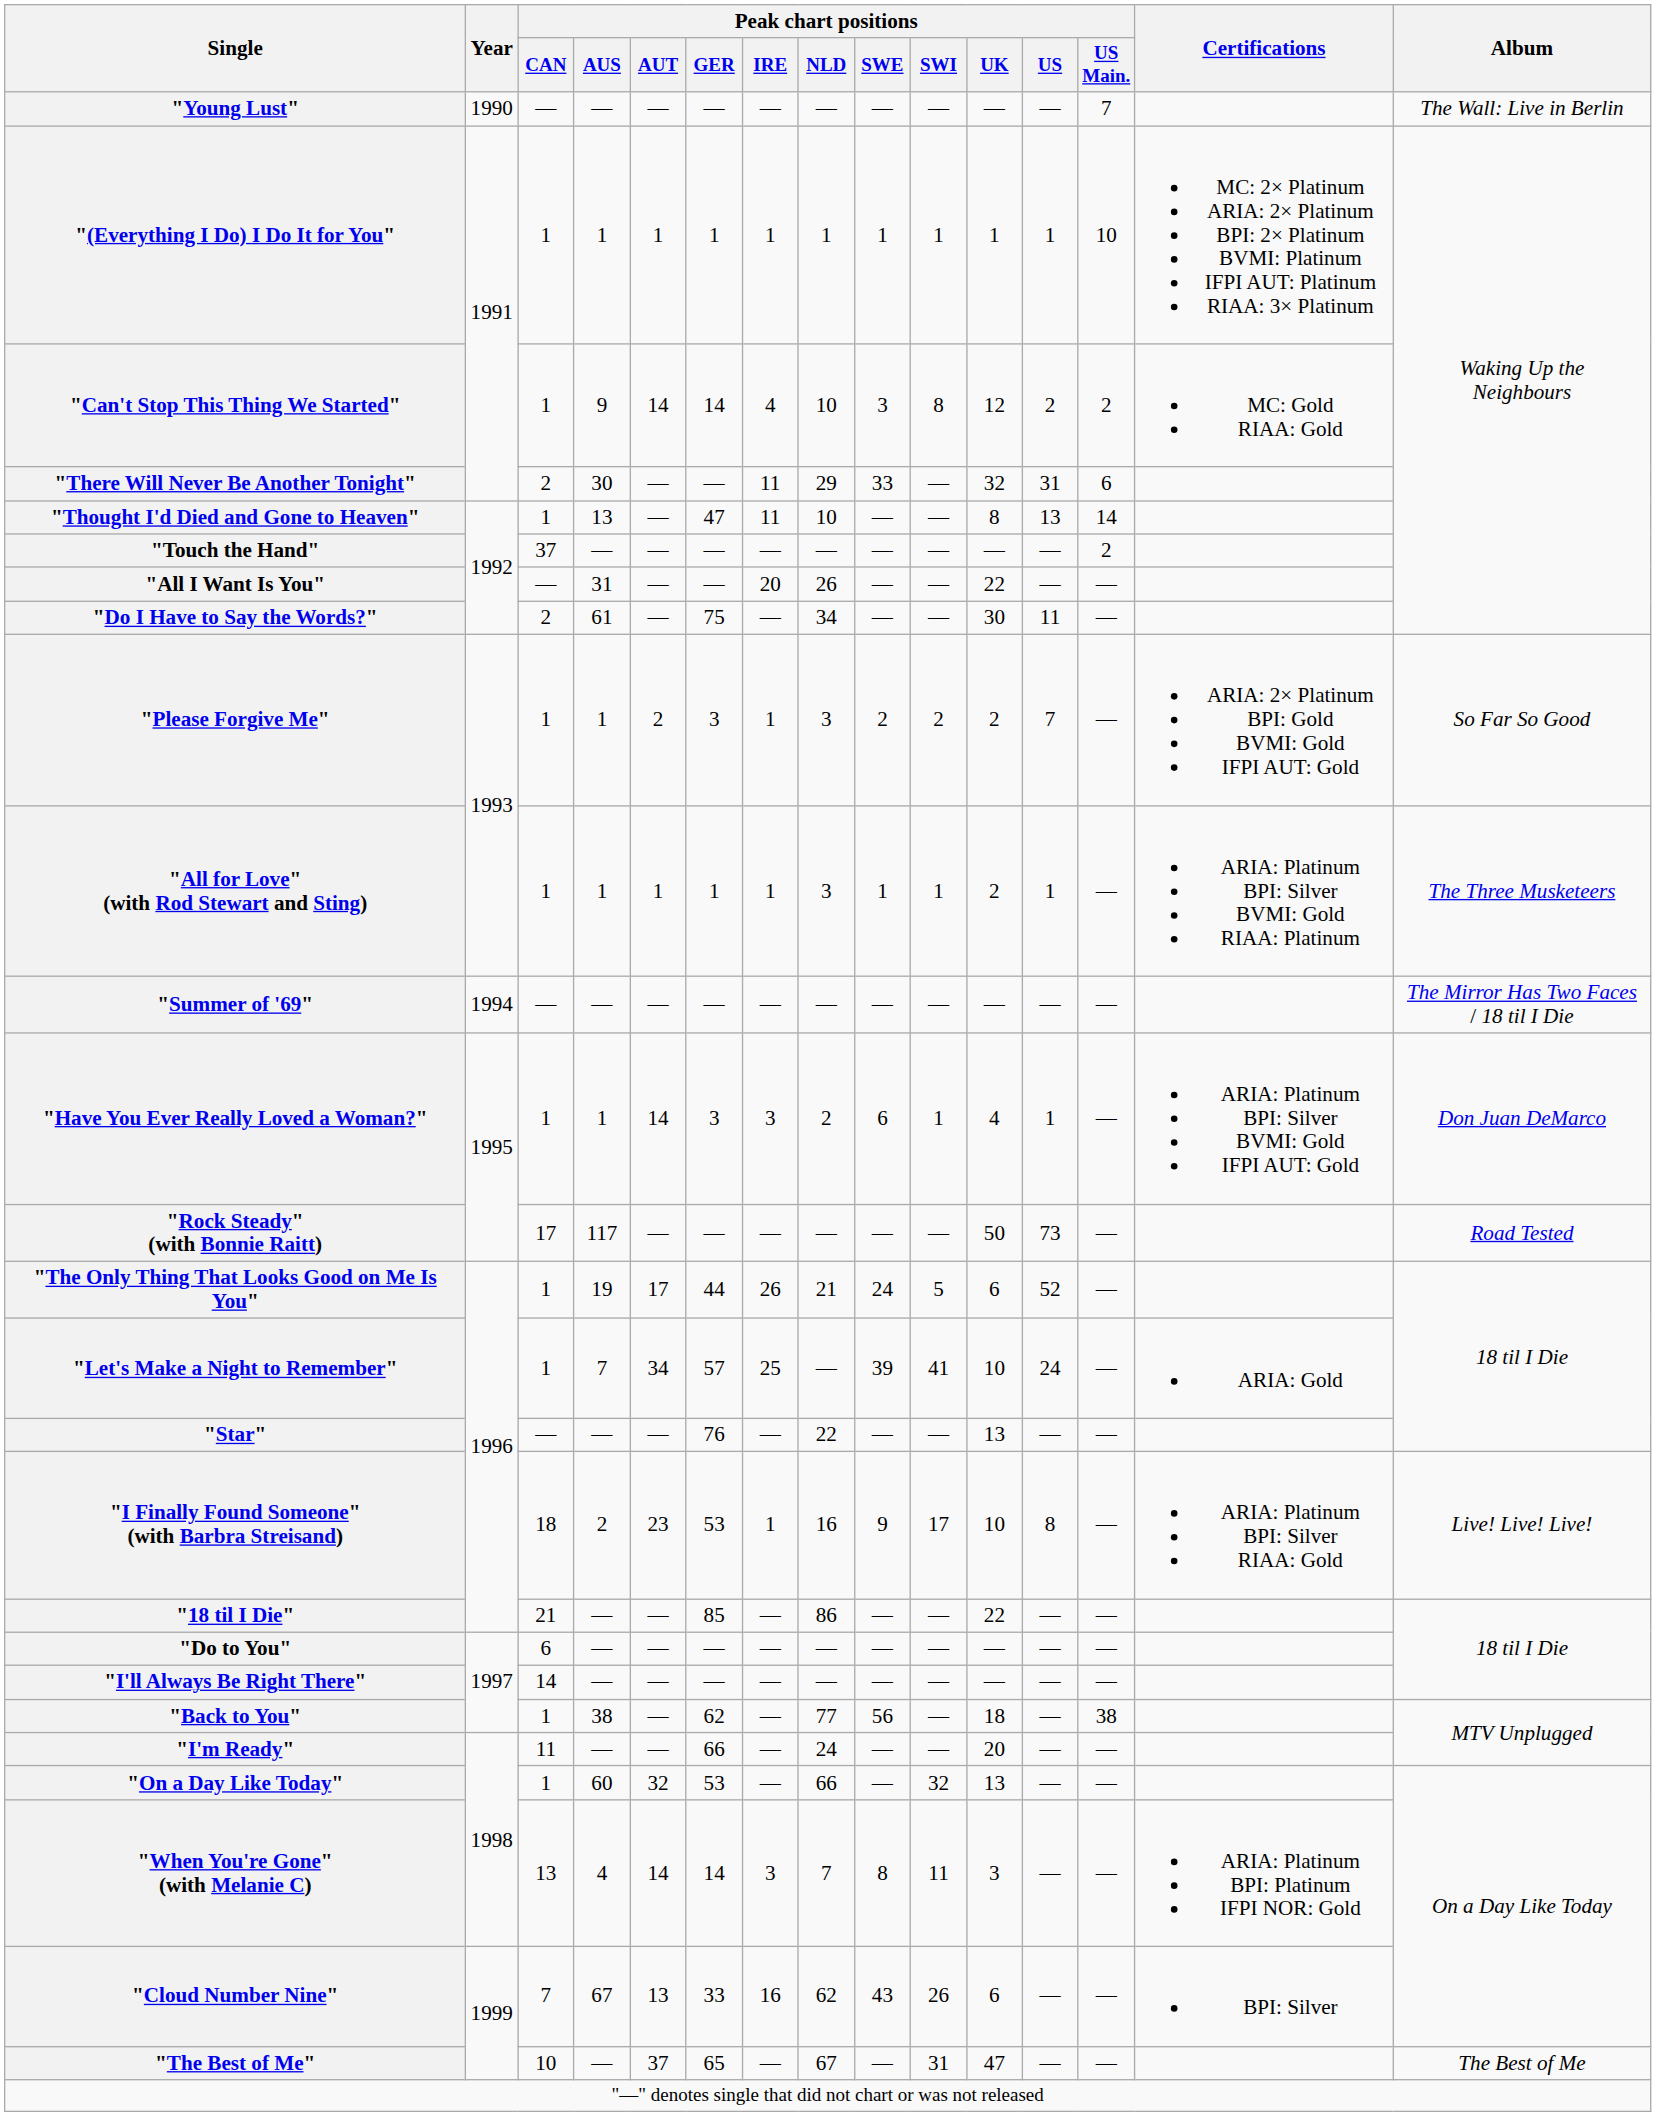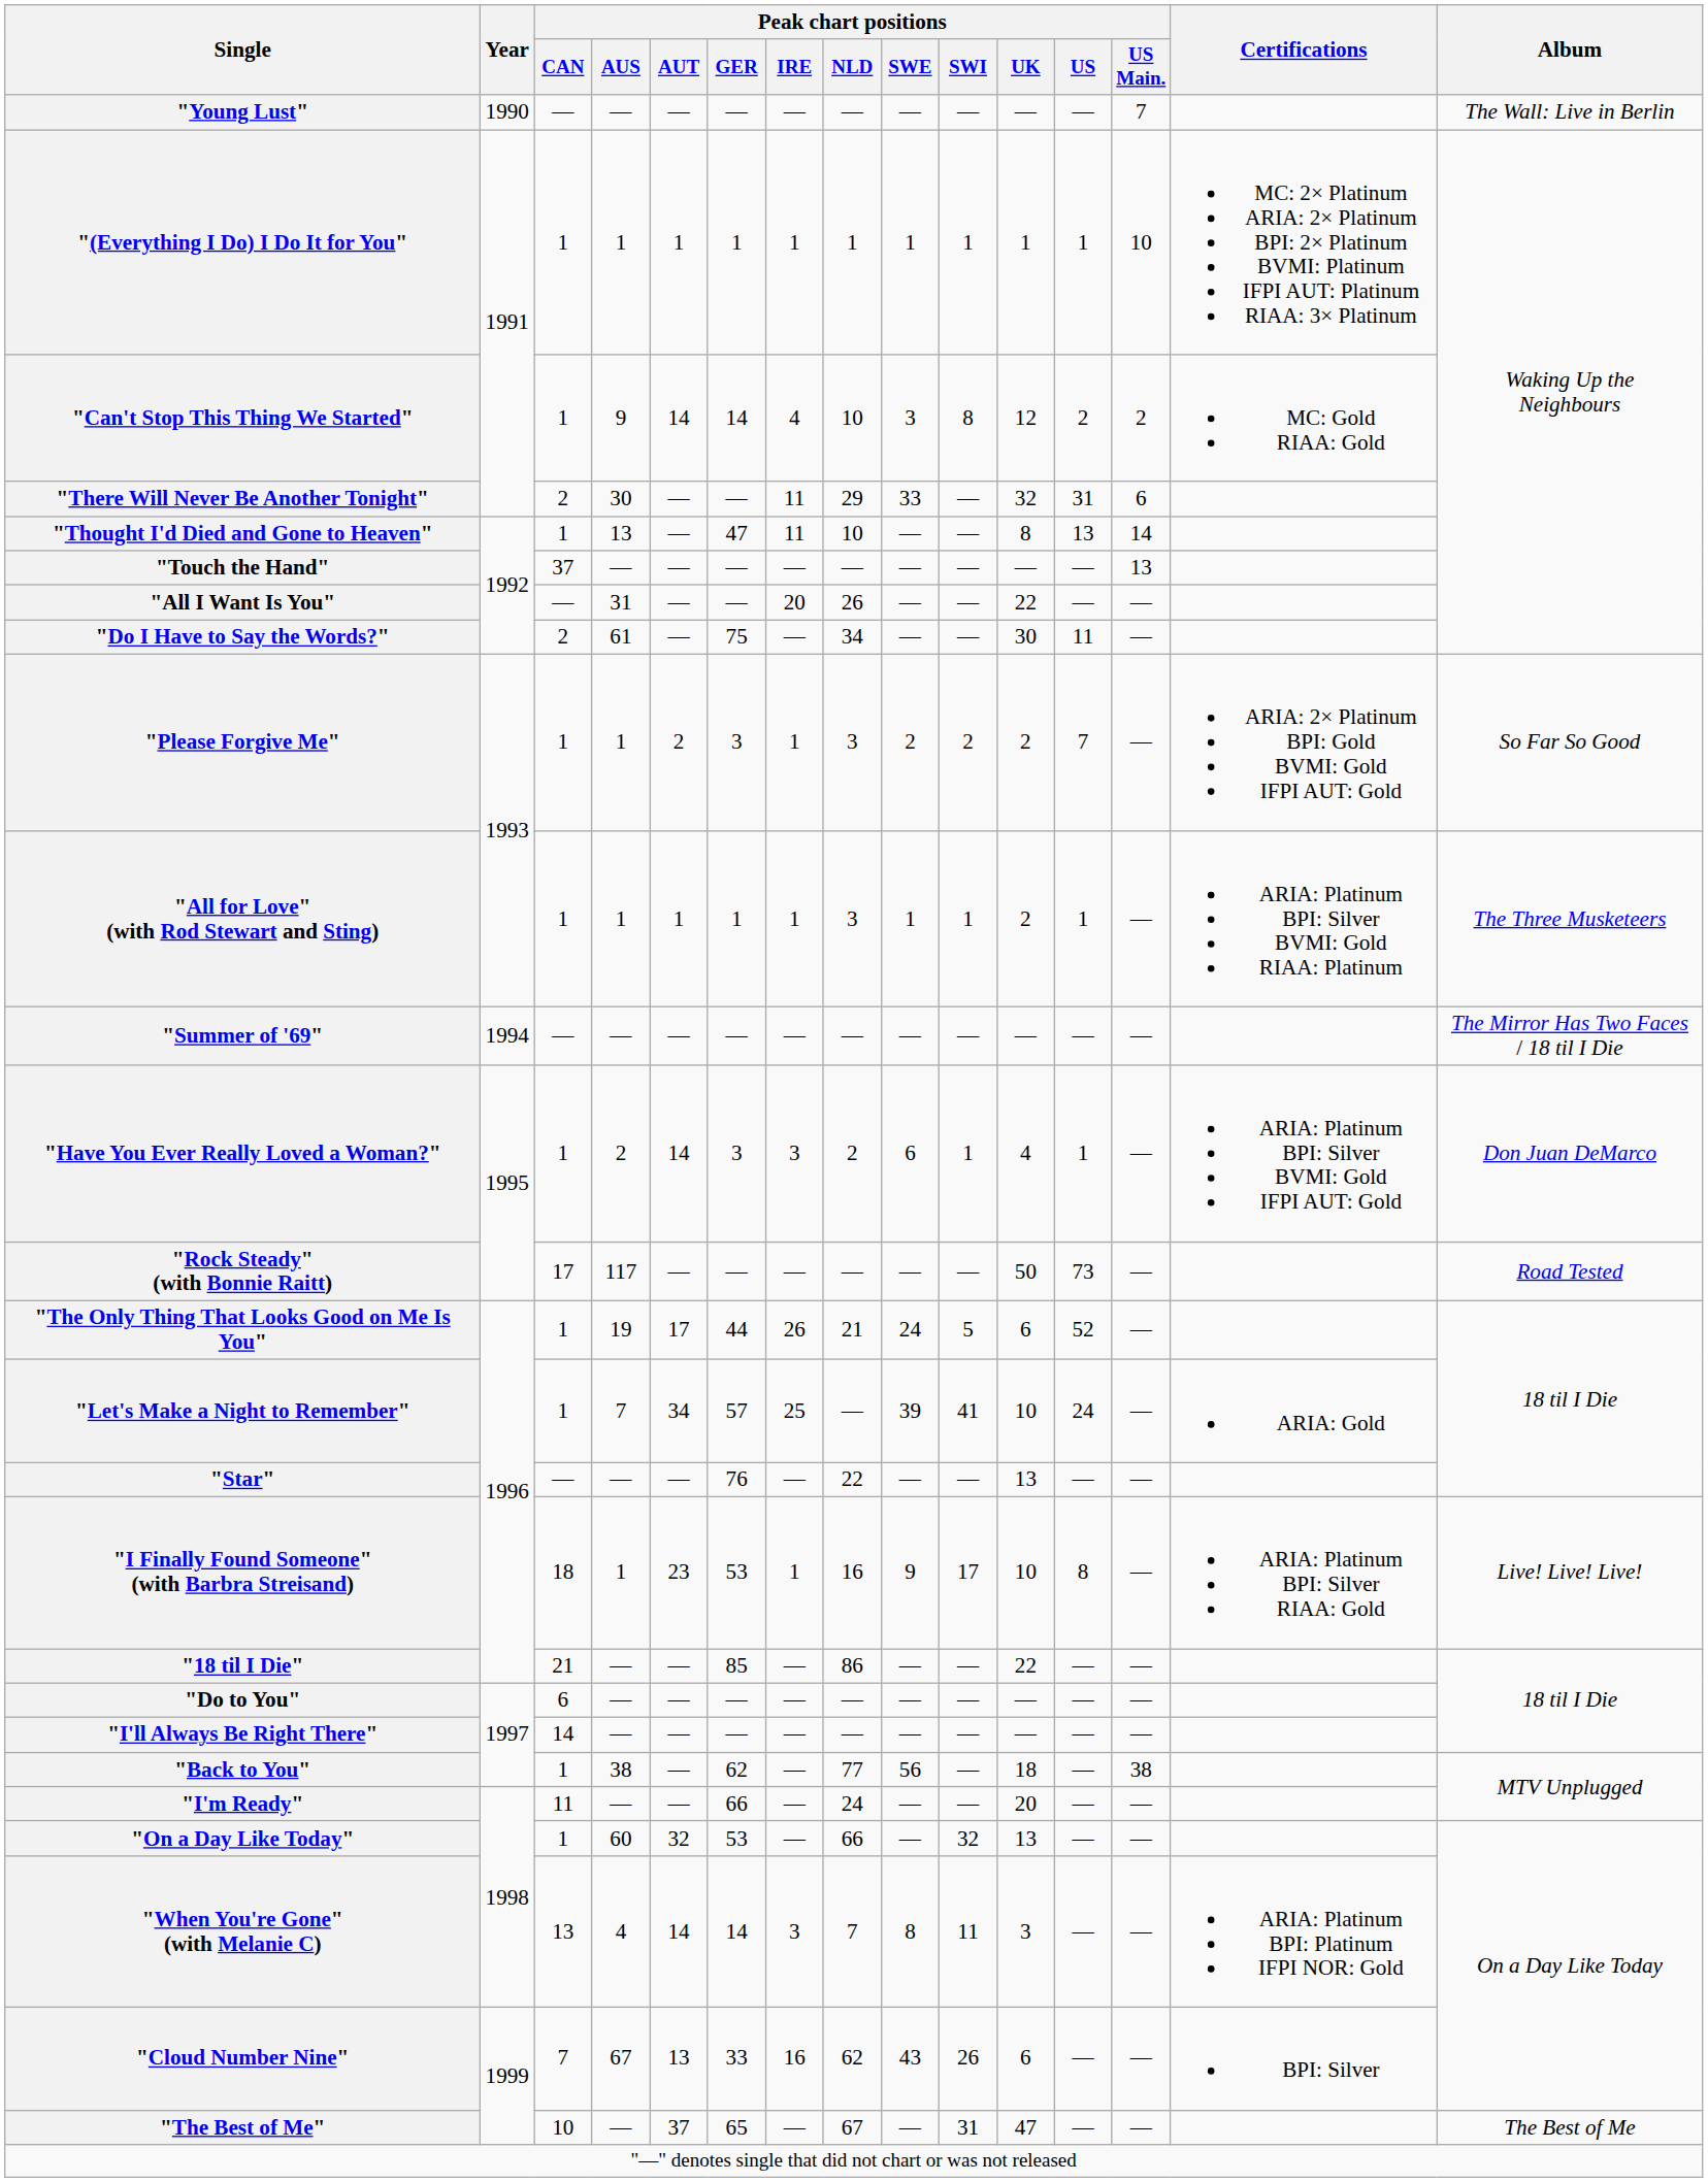 <table class="wikitable plainrowheaders" style="text-align:center;" border="1">
 <tr>
 <th scope="col" rowspan="2" style="width:22em;">Single</th>
 <th scope="col" rowspan="2">Year</th>
 <th scope="col" colspan="11">Peak chart positions</th>
 <th scope="col" rowspan="2" style="width:12em;"><a href='#'>Certifications</a></th>
 <th scope="col" rowspan="2" style="width:12em;">Album</th>
 </tr>
 <tr>
 <th scope="col" style="width:2.5em;font-size:90%;"><a href='#'>CAN</a><br></th>
 <th scope="col" style="width:2.5em;font-size:90%;"><a href='#'>AUS</a><br></th>
 <th scope="col" style="width:2.5em;font-size:90%;"><a href='#'>AUT</a><br></th>
 <th scope="col" style="width:2.5em;font-size:90%;"><a href='#'>GER</a><br></th>
 <th scope="col" style="width:2.5em;font-size:90%;"><a href='#'>IRE</a><br></th>
 <th scope="col" style="width:2.5em;font-size:90%;"><a href='#'>NLD</a><br></th>
 <th scope="col" style="width:2.5em;font-size:90%;"><a href='#'>SWE</a><br></th>
 <th scope="col" style="width:2.5em;font-size:90%;"><a href='#'>SWI</a><br></th>
 <th scope="col" style="width:2.5em;font-size:90%;"><a href='#'>UK</a><br></th>
 <th scope="col" style="width:2.5em;font-size:90%;"><a href='#'>US</a><br></th>
 <th scope="col" style="width:2.5em;font-size:90%;"><a href='#'>US<br>Main.</a><br></th>
 </tr>
 <tr>
 <th scope="row">"<a href='#'>Young Lust</a>"</th>
 <td>1990</td>
 <td>—</td>
 <td>—</td>
 <td>—</td>
 <td>—</td>
 <td>—</td>
 <td>—</td>
 <td>—</td>
 <td>—</td>
 <td>—</td>
 <td>—</td>
 <td>7</td>
 <td></td>
 <td><em>The Wall: Live in Berlin</em></td>
 </tr>
 <tr>
 <th scope="row">"<a href='#'>(Everything I Do) I Do It for You</a>"</th>
 <td rowspan="3">1991</td>
 <td>1</td>
 <td>1</td>
 <td>1</td>
 <td>1</td>
 <td>1</td>
 <td>1</td>
 <td>1</td>
 <td>1</td>
 <td>1</td>
 <td>1</td>
 <td>10</td>
 <td><br><ul><li>MC: 2× Platinum</li><li>ARIA: 2× Platinum</li><li>BPI: 2× Platinum</li><li>BVMI: Platinum</li><li>IFPI AUT: Platinum</li><li>RIAA: 3× Platinum</li></ul></td>
 <td rowspan="7"><em>Waking Up the<br>Neighbours</em></td>
 </tr>
 <tr>
 <th scope="row">"<a href='#'>Can't Stop This Thing We Started</a>"</th>
 <td>1</td>
 <td>9</td>
 <td>14</td>
 <td>14</td>
 <td>4</td>
 <td>10</td>
 <td>3</td>
 <td>8</td>
 <td>12</td>
 <td>2</td>
 <td>2</td>
 <td><br><ul><li>MC: Gold</li><li>RIAA: Gold</li></ul></td>
 </tr>
 <tr>
 <th scope="row">"<a href='#'>There Will Never Be Another Tonight</a>"</th>
 <td>2</td>
 <td>30</td>
 <td>—</td>
 <td>—</td>
 <td>11</td>
 <td>29</td>
 <td>33</td>
 <td>—</td>
 <td>32</td>
 <td>31</td>
 <td>6</td>
 <td></td>
 </tr>
 <tr>
 <th scope="row">"<a href='#'>Thought I'd Died and Gone to Heaven</a>"</th>
 <td rowspan="4">1992</td>
 <td>1</td>
 <td>13</td>
 <td>—</td>
 <td>47</td>
 <td>11</td>
 <td>10</td>
 <td>—</td>
 <td>—</td>
 <td>8</td>
 <td>13</td>
 <td>14</td>
 <td></td>
 </tr>
 <tr>
 <th scope="row">"Touch the Hand"</th>
 <td>37</td>
 <td>—</td>
 <td>—</td>
 <td>—</td>
 <td>—</td>
 <td>—</td>
 <td>—</td>
 <td>—</td>
 <td>—</td>
 <td>—</td>
-<td>2</td>
+<td>13</td>
 <td></td>
 </tr>
 <tr>
 <th scope="row">"All I Want Is You"</th>
 <td>—</td>
 <td>31</td>
 <td>—</td>
 <td>—</td>
 <td>20</td>
 <td>26</td>
 <td>—</td>
 <td>—</td>
 <td>22</td>
 <td>—</td>
 <td>—</td>
 <td></td>
 </tr>
 <tr>
 <th scope="row">"<a href='#'>Do I Have to Say the Words?</a>"</th>
 <td>2</td>
 <td>61</td>
 <td>—</td>
 <td>75</td>
 <td>—</td>
 <td>34</td>
 <td>—</td>
 <td>—</td>
 <td>30</td>
 <td>11</td>
 <td>—</td>
 <td></td>
 </tr>
 <tr>
 <th scope="row">"<a href='#'>Please Forgive Me</a>"</th>
 <td rowspan="2">1993</td>
 <td>1</td>
 <td>1</td>
 <td>2</td>
 <td>3</td>
 <td>1</td>
 <td>3</td>
 <td>2</td>
 <td>2</td>
 <td>2</td>
 <td>7</td>
 <td>—</td>
 <td><br><ul><li>ARIA: 2× Platinum</li><li>BPI: Gold</li><li>BVMI: Gold</li><li>IFPI AUT: Gold</li></ul></td>
 <td><em>So Far So Good</em></td>
 </tr>
 <tr>
 <th scope="row">"<a href='#'>All for Love</a>" <br><span>(with <a href='#'>Rod Stewart</a> and <a href='#'>Sting</a>)</span></th>
 <td>1</td>
 <td>1</td>
 <td>1</td>
 <td>1</td>
 <td>1</td>
 <td>3</td>
 <td>1</td>
 <td>1</td>
 <td>2</td>
 <td>1</td>
 <td>—</td>
 <td><br><ul><li>ARIA: Platinum</li><li>BPI: Silver</li><li>BVMI: Gold</li><li>RIAA: Platinum</li></ul></td>
 <td><em><a href='#'>The Three Musketeers</a></em></td>
 </tr>
 <tr>
 <th scope="row">"<a href='#'>Summer of '69</a>"</th>
 <td rowspan="1">1994</td>
 <td>—</td>
 <td>—</td>
 <td>—</td>
 <td>—</td>
 <td>—</td>
 <td>—</td>
 <td>—</td>
 <td>—</td>
 <td>—</td>
 <td>—</td>
 <td>—</td>
 <td></td>
 <td><em><a href='#'>The Mirror Has Two Faces</a></em> <br>/ <em>18 til I Die</em></td>
 </tr>
 <tr>
 <th scope="row">"<a href='#'>Have You Ever Really Loved a Woman?</a>"</th>
 <td rowspan="2">1995</td>
 <td>1</td>
-<td>1</td>
+<td>2</td>
 <td>14</td>
 <td>3</td>
 <td>3</td>
 <td>2</td>
 <td>6</td>
 <td>1</td>
 <td>4</td>
 <td>1</td>
 <td>—</td>
 <td><br><ul><li>ARIA: Platinum</li><li>BPI: Silver</li><li>BVMI: Gold</li><li>IFPI AUT: Gold</li></ul></td>
 <td><em><a href='#'>Don Juan DeMarco</a></em></td>
 </tr>
 <tr>
 <th scope="row">"<a href='#'>Rock Steady</a>" <br><span>(with <a href='#'>Bonnie Raitt</a>)</span></th>
 <td>17</td>
 <td>117</td>
 <td>—</td>
 <td>—</td>
 <td>—</td>
 <td>—</td>
 <td>—</td>
 <td>—</td>
 <td>50</td>
 <td>73</td>
 <td>—</td>
 <td></td>
 <td><em><a href='#'>Road Tested</a></em></td>
 </tr>
 <tr>
 <th scope="row">"<a href='#'>The Only Thing That Looks Good on Me Is You</a>"</th>
 <td rowspan="5">1996</td>
 <td>1</td>
 <td>19</td>
 <td>17</td>
 <td>44</td>
 <td>26</td>
 <td>21</td>
 <td>24</td>
 <td>5</td>
 <td>6</td>
 <td>52</td>
 <td>—</td>
 <td></td>
 <td rowspan="3"><em>18 til I Die</em></td>
 </tr>
 <tr>
 <th scope="row">"<a href='#'>Let's Make a Night to Remember</a>"</th>
 <td>1</td>
 <td>7</td>
 <td>34</td>
 <td>57</td>
 <td>25</td>
 <td>—</td>
 <td>39</td>
 <td>41</td>
 <td>10</td>
 <td>24</td>
 <td>—</td>
 <td><br><ul><li>ARIA: Gold</li></ul></td>
 </tr>
 <tr>
 <th scope="row">"<a href='#'>Star</a>"</th>
 <td>—</td>
 <td>—</td>
 <td>—</td>
 <td>76</td>
 <td>—</td>
 <td>22</td>
 <td>—</td>
 <td>—</td>
 <td>13</td>
 <td>—</td>
 <td>—</td>
 <td></td>
 </tr>
 <tr>
 <th scope="row">"<a href='#'>I Finally Found Someone</a>" <br><span>(with <a href='#'>Barbra Streisand</a>)</span></th>
 <td>18</td>
-<td>2</td>
+<td>1</td>
 <td>23</td>
 <td>53</td>
 <td>1</td>
 <td>16</td>
 <td>9</td>
 <td>17</td>
 <td>10</td>
 <td>8</td>
 <td>—</td>
 <td><br><ul><li>ARIA: Platinum</li><li>BPI: Silver</li><li>RIAA: Gold</li></ul></td>
 <td><em>Live! Live! Live!</em></td>
 </tr>
 <tr>
 <th scope="row">"<a href='#'>18 til I Die</a>"</th>
 <td>21</td>
 <td>—</td>
 <td>—</td>
 <td>85</td>
 <td>—</td>
 <td>86</td>
 <td>—</td>
 <td>—</td>
 <td>22</td>
 <td>—</td>
 <td>—</td>
 <td></td>
 <td rowspan="3"><em>18 til I Die</em></td>
 </tr>
 <tr>
 <th scope="row">"Do to You"</th>
 <td rowspan="3">1997</td>
 <td>6</td>
 <td>—</td>
 <td>—</td>
 <td>—</td>
 <td>—</td>
 <td>—</td>
 <td>—</td>
 <td>—</td>
 <td>—</td>
 <td>—</td>
 <td>—</td>
 <td></td>
 </tr>
 <tr>
 <th scope="row">"<a href='#'>I'll Always Be Right There</a>"</th>
 <td>14</td>
 <td>—</td>
 <td>—</td>
 <td>—</td>
 <td>—</td>
 <td>—</td>
 <td>—</td>
 <td>—</td>
 <td>—</td>
 <td>—</td>
 <td>—</td>
 <td></td>
 </tr>
 <tr>
 <th scope="row">"<a href='#'>Back to You</a>"</th>
 <td>1</td>
 <td>38</td>
 <td>—</td>
 <td>62</td>
 <td>—</td>
 <td>77</td>
 <td>56</td>
 <td>—</td>
 <td>18</td>
 <td>—</td>
 <td>38</td>
 <td></td>
 <td rowspan="2"><em>MTV Unplugged</em></td>
 </tr>
 <tr>
 <th scope="row">"<a href='#'>I'm Ready</a>"</th>
 <td rowspan="3">1998</td>
 <td>11</td>
 <td>—</td>
 <td>—</td>
 <td>66</td>
 <td>—</td>
 <td>24</td>
 <td>—</td>
 <td>—</td>
 <td>20</td>
 <td>—</td>
 <td>—</td>
 <td></td>
 </tr>
 <tr>
 <th scope="row">"<a href='#'>On a Day Like Today</a>"</th>
 <td>1</td>
 <td>60</td>
 <td>32</td>
 <td>53</td>
 <td>—</td>
 <td>66</td>
 <td>—</td>
 <td>32</td>
 <td>13</td>
 <td>—</td>
 <td>—</td>
 <td></td>
 <td rowspan="3"><em>On a Day Like Today</em></td>
 </tr>
 <tr>
 <th scope="row">"<a href='#'>When You're Gone</a>" <br><span>(with <a href='#'>Melanie C</a>)</span></th>
 <td>13</td>
 <td>4</td>
 <td>14</td>
 <td>14</td>
 <td>3</td>
 <td>7</td>
 <td>8</td>
 <td>11</td>
 <td>3</td>
 <td>—</td>
 <td>—</td>
 <td><br><ul><li>ARIA: Platinum</li><li>BPI: Platinum</li><li>IFPI NOR: Gold</li></ul></td>
 </tr>
 <tr>
 <th scope="row">"<a href='#'>Cloud Number Nine</a>"</th>
 <td rowspan="2">1999</td>
 <td>7</td>
 <td>67</td>
 <td>13</td>
 <td>33</td>
 <td>16</td>
 <td>62</td>
 <td>43</td>
 <td>26</td>
 <td>6</td>
 <td>—</td>
 <td>—</td>
 <td><br><ul><li>BPI: Silver</li></ul></td>
 </tr>
 <tr>
 <th scope="row">"<a href='#'>The Best of Me</a>"</th>
 <td>10</td>
 <td>—</td>
 <td>37</td>
 <td>65</td>
 <td>—</td>
 <td>67</td>
 <td>—</td>
 <td>31</td>
 <td>47</td>
 <td>—</td>
 <td>—</td>
 <td></td>
 <td><em>The Best of Me</em></td>
 </tr>
 <tr>
 <td colspan="16" style="font-size:90%">"—" denotes single that did not chart or was not released</td>
 </tr>
 </table>
